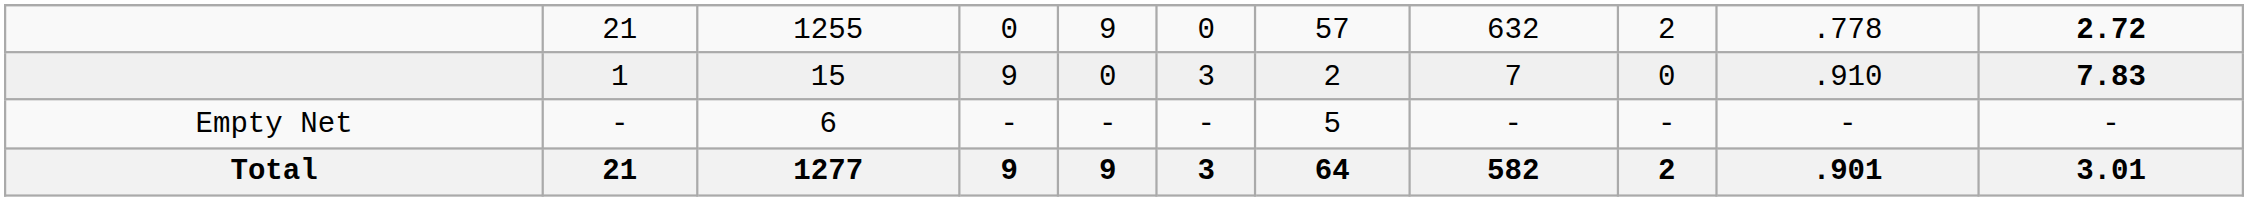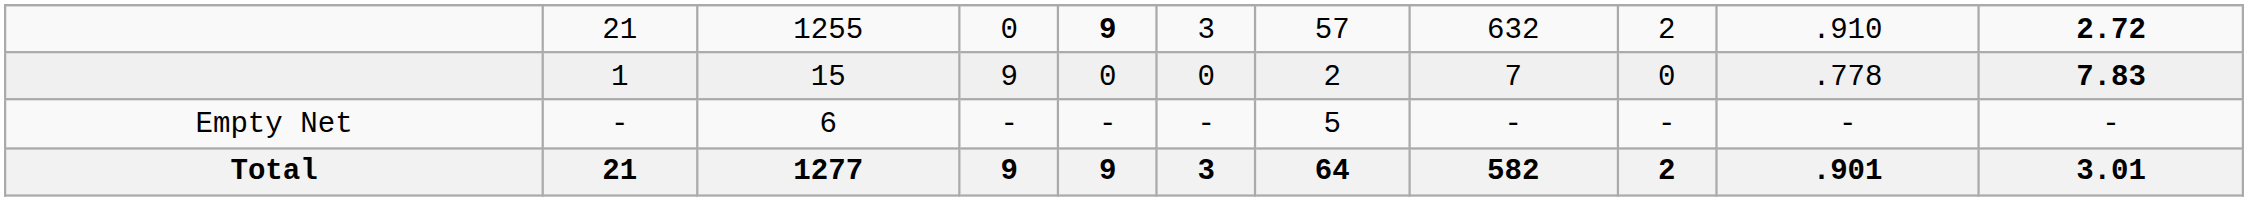 <table class="wikitable sortable" width ="1000">
 <tr align="center">
 </tr>
 <tr align="center" bgcolor="">
 <td></td>
 <td>21</td>
 <td>1255</td>
 <td>0</td>
-<td>9</td>
-<td>0</td>
+<td><strong>9</strong></td>
+<td>3</td>
 <td>57</td>
 <td>632</td>
 <td>2</td>
-<td>.778</td>
+<td>.910</td>
 <td><strong>2.72</strong></td>
 </tr>
 <tr align="center" bgcolor="f0f0f0">
 <td></td>
 <td>1</td>
 <td>15</td>
 <td>9</td>
 <td>0</td>
-<td>3</td>
+<td>0</td>
 <td>2</td>
 <td>7</td>
 <td>0</td>
-<td>.910</td>
+<td>.778</td>
 <td><strong>7.83</strong></td>
 </tr>
 <tr align="center" bgcolor="">
 <td>Empty Net</td>
 <td>-</td>
 <td>6</td>
 <td>-</td>
 <td>-</td>
 <td>-</td>
 <td>5</td>
 <td>-</td>
 <td>-</td>
 <td>-</td>
 <td>-</td>
 </tr>
 <tr>
 <th>Total</th>
 <th>21</th>
 <th>1277</th>
 <th>9</th>
 <th>9</th>
 <th>3</th>
 <th>64</th>
 <th>582</th>
 <th>2</th>
 <th>.901</th>
 <th>3.01</th>
 </tr>
 </table>
